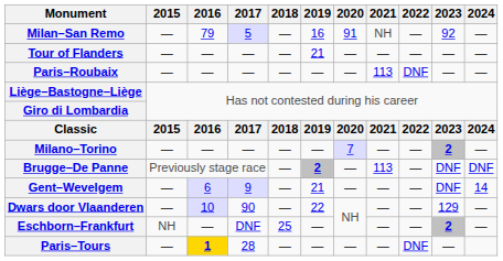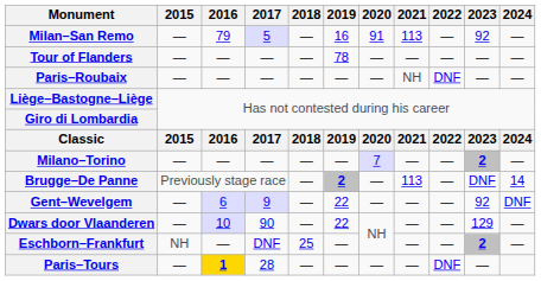 <table class="wikitable plainrowheaders">
 <tr>
 <th>Monument</th>
 <th scope="col">2015</th>
 <th scope="col">2016</th>
 <th scope="col">2017</th>
 <th scope="col">2018</th>
 <th scope="col">2019</th>
 <th scope="col">2020</th>
 <th scope="col">2021</th>
 <th scope="col">2022</th>
 <th scope="col">2023</th>
 <th scope="col">2024</th>
 </tr>
 <tr style="text-align:center;">
 <th scope="row"><a href='#'>Milan–San Remo</a></th>
 <td>—</td>
 <td><a href='#'>79</a></td>
 <td style="background:#ddf;"><a href='#'>5</a></td>
 <td>—</td>
 <td><a href='#'>16</a></td>
 <td><a href='#'>91</a></td>
-<td style="color:#4d4d4d;">NH</td>
+<td><a href='#'>113</a></td>
 <td>—</td>
 <td><a href='#'>92</a></td>
 <td>—</td>
 </tr>
 <tr style="text-align:center;">
 <th scope="row"><a href='#'>Tour of Flanders</a></th>
 <td>—</td>
 <td>—</td>
 <td>—</td>
 <td>—</td>
-<td><a href='#'>21</a></td>
+<td><a href='#'>78</a></td>
 <td>—</td>
 <td>—</td>
 <td>—</td>
 <td>—</td>
 <td>—</td>
 </tr>
 <tr style="text-align:center;">
 <th scope="row"><a href='#'>Paris–Roubaix</a></th>
 <td>—</td>
 <td>—</td>
 <td>—</td>
 <td>—</td>
 <td>—</td>
 <td>—</td>
-<td><a href='#'>113</a></td>
+<td style="color:#4d4d4d;">NH</td>
 <td><a href='#'>DNF</a></td>
 <td>—</td>
 <td>—</td>
 </tr>
 <tr style="text-align:center;">
 <th scope="row"><a href='#'>Liège–Bastogne–Liège</a></th>
 <td style="color:#4d4d4d;" colspan=10 rowspan=2>Has not contested during his career</td>
 </tr>
 <tr style="text-align:center;">
 <th scope="row"><a href='#'>Giro di Lombardia</a></th>
 </tr>
 <tr>
 <th>Classic</th>
 <th scope="col">2015</th>
 <th scope="col">2016</th>
 <th scope="col">2017</th>
 <th scope="col">2018</th>
 <th scope="col">2019</th>
 <th scope="col">2020</th>
 <th scope="col">2021</th>
 <th scope="col">2022</th>
 <th scope="col">2023</th>
 <th scope="col">2024</th>
 </tr>
 <tr style="text-align:center;">
 <th scope="row"><a href='#'>Milano–Torino</a></th>
 <td>—</td>
 <td>—</td>
 <td>—</td>
 <td>—</td>
 <td>—</td>
 <td style="background:#ddf;"><a href='#'>7</a></td>
 <td>—</td>
 <td>—</td>
 <td style="background:silver;"><a href='#'><strong>2</strong></a></td>
 <td>—</td>
 </tr>
 <tr style="text-align:center;">
 <th scope="row"><a href='#'>Brugge–De Panne</a></th>
 <td style="color:#4d4d4d;" colspan=3>Previously stage race</td>
 <td>—</td>
 <td style="background:silver;"><a href='#'><strong>2</strong></a></td>
 <td>—</td>
 <td><a href='#'>113</a></td>
 <td>—</td>
 <td><a href='#'>DNF</a></td>
-<td><a href='#'>DNF</a></td>
+<td><a href='#'>14</a></td>
 </tr>
 <tr style="text-align:center;">
 <th scope="row"><a href='#'>Gent–Wevelgem</a></th>
 <td>—</td>
 <td style="background:#ddf;"><a href='#'>6</a></td>
 <td style="background:#ddf;"><a href='#'>9</a></td>
 <td>—</td>
-<td><a href='#'>21</a></td>
+<td><a href='#'>22</a></td>
 <td>—</td>
 <td>—</td>
 <td>—</td>
+<td><a href='#'>92</a></td>
 <td><a href='#'>DNF</a></td>
-<td><a href='#'>14</a></td>
 </tr>
 <tr style="text-align:center;">
 <th scope="row"><a href='#'>Dwars door Vlaanderen</a></th>
 <td>—</td>
 <td style="background:#ddf;"><a href='#'>10</a></td>
 <td><a href='#'>90</a></td>
 <td>—</td>
 <td><a href='#'>22</a></td>
 <td style="color:#4d4d4d;" rowspan=2>NH</td>
 <td>—</td>
 <td>—</td>
 <td><a href='#'>129</a></td>
 <td>—</td>
 </tr>
 <tr style="text-align:center;">
 <th scope="row"><a href='#'>Eschborn–Frankfurt</a></th>
 <td style="color:#4d4d4d;">NH</td>
 <td>—</td>
 <td><a href='#'>DNF</a></td>
 <td><a href='#'>25</a></td>
 <td>—</td>
 <td>—</td>
 <td>—</td>
 <td style="background:silver;"><a href='#'><strong>2</strong></a></td>
 <td>—</td>
 </tr>
 <tr style="text-align:center;">
 <th scope="row"><a href='#'>Paris–Tours</a></th>
 <td>—</td>
 <td style="background:gold;"><a href='#'><strong>1</strong></a></td>
 <td><a href='#'>28</a></td>
 <td>—</td>
 <td>—</td>
 <td>—</td>
 <td>—</td>
 <td><a href='#'>DNF</a></td>
 <td>—</td>
 </tr>
 </table>
